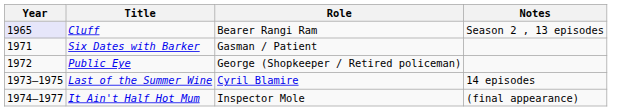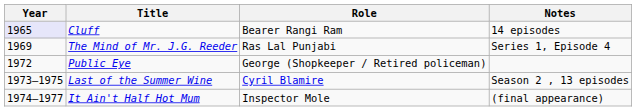 <table class="wikitable">
 <tr>
 <th>Year</th>
 <th>Title</th>
 <th>Role</th>
 <th>Notes</th>
 </tr>
 <tr>
 <td style="background: lavender;">1965</td>
 <td><em><a href='#'>Cluff</a></em></td>
 <td>Bearer Rangi Ram</td>
-<td>Season 2 , 13 episodes</td>
+<td>14 episodes</td>
 </tr>
 <tr>
-<td>1971</td>
-<td><em><a href='#'>Six Dates with Barker</a></em></td>
-<td>Gasman / Patient</td>
-<td></td>
+<td>1969</td>
+<td><em><a href='#'>The Mind of Mr. J.G. Reeder</a></em></td>
+<td>Ras Lal Punjabi</td>
+<td>Series 1, Episode 4</td>
 </tr>
 <tr>
 <td>1972</td>
 <td><em><a href='#'>Public Eye</a></em></td>
 <td>George (Shopkeeper / Retired policeman)</td>
 <td></td>
 </tr>
 <tr>
 <td>1973–1975</td>
 <td><em><a href='#'>Last of the Summer Wine</a></em></td>
 <td><a href='#'>Cyril Blamire</a></td>
-<td>14 episodes</td>
+<td>Season 2 , 13 episodes</td>
 </tr>
 <tr>
 <td>1974–1977</td>
 <td><em><a href='#'>It Ain't Half Hot Mum</a></em></td>
 <td>Inspector Mole</td>
 <td>(final appearance)</td>
 </tr>
 </table>
